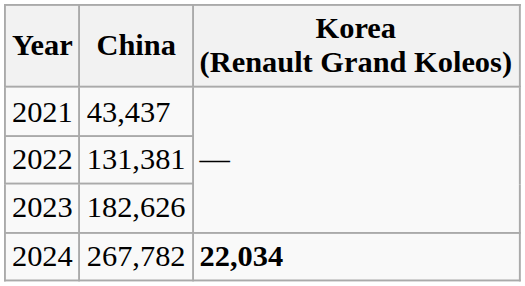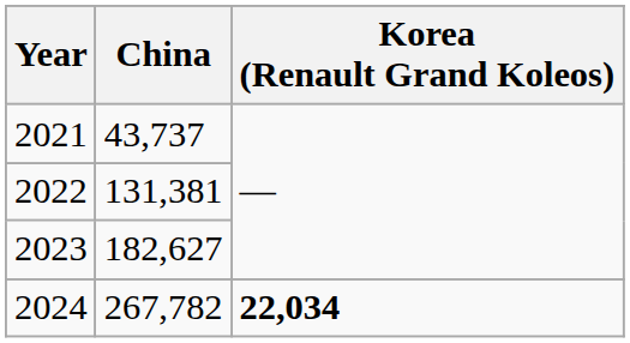 <table class="wikitable">
 <tr>
 <th>Year</th>
 <th>China</th>
 <th>Korea<br>(Renault Grand Koleos)</th>
 </tr>
 <tr>
 <td>2021</td>
-<td>43,437</td>
+<td>43,737</td>
 <td rowspan="3">—</td>
 </tr>
 <tr>
 <td>2022</td>
 <td>131,381</td>
 </tr>
 <tr>
 <td>2023</td>
-<td>182,626</td>
+<td>182,627</td>
 </tr>
 <tr>
 <td>2024</td>
 <td>267,782</td>
 <td><strong>22,034</strong></td>
 </tr>
 </table>
